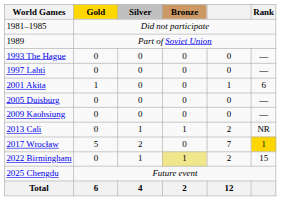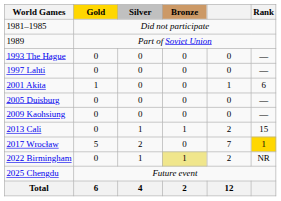 <table class="wikitable" style="text-align:center; font-size:90%;">
 <tr>
 <th>World Games</th>
 <td style="background:gold; width:4.5em; font-weight:bold;">Gold<br></td>
 <td style="background:silver; width:4.5em; font-weight:bold;">Silver<br></td>
 <td style="background:#cc9966; width:4.5em; font-weight:bold;">Bronze<br></td>
 <th style="width:4.5em; font-weight:bold;"></th>
 <th>Rank</th>
 </tr>
 <tr>
 <td align=left>1981–1985</td>
 <td colspan=5><em>Did not participate</em></td>
 </tr>
 <tr>
 <td align=left>1989</td>
 <td colspan=5><em>Part of  <a href='#'>Soviet Union</a></em></td>
 </tr>
 <tr>
 <td align=left> <a href='#'>1993 The Hague</a></td>
 <td>0</td>
 <td>0</td>
 <td>0</td>
 <td>0</td>
 <td>—</td>
 </tr>
 <tr>
 <td align=left> <a href='#'>1997 Lahti</a></td>
 <td>0</td>
 <td>0</td>
 <td>0</td>
 <td>0</td>
 <td>—</td>
 </tr>
 <tr>
 <td align=left> <a href='#'>2001 Akita</a></td>
 <td>1</td>
 <td>0</td>
 <td>0</td>
 <td>1</td>
 <td>6</td>
 </tr>
 <tr>
 <td align=left> <a href='#'>2005 Duisburg</a></td>
 <td>0</td>
 <td>0</td>
 <td>0</td>
 <td>0</td>
 <td>—</td>
 </tr>
 <tr>
 <td align=left> <a href='#'>2009 Kaohsiung</a></td>
 <td>0</td>
 <td>0</td>
 <td>0</td>
 <td>0</td>
 <td>—</td>
 </tr>
 <tr>
 <td align=left> <a href='#'>2013 Cali</a></td>
 <td>0</td>
 <td>1</td>
 <td>1</td>
 <td>2</td>
-<td>NR</td>
+<td>15</td>
 </tr>
 <tr>
 <td align=left> <a href='#'>2017 Wrocław</a></td>
 <td>5</td>
 <td>2</td>
 <td>0</td>
 <td>7</td>
 <td style="background:gold">1</td>
 </tr>
 <tr>
 <td align=left> <a href='#'>2022 Birmingham</a></td>
 <td>0</td>
 <td>1</td>
 <td style="background: khaki;">1</td>
 <td>2</td>
-<td>15</td>
+<td>NR</td>
 </tr>
 <tr>
 <td align=left> <a href='#'>2025 Chengdu</a></td>
 <td colspan=5><em>Future event</em></td>
 </tr>
 <tr>
 <th>Total</th>
 <th>6</th>
 <th>4</th>
 <th>2</th>
 <th>12</th>
 <th></th>
 </tr>
 </table>
